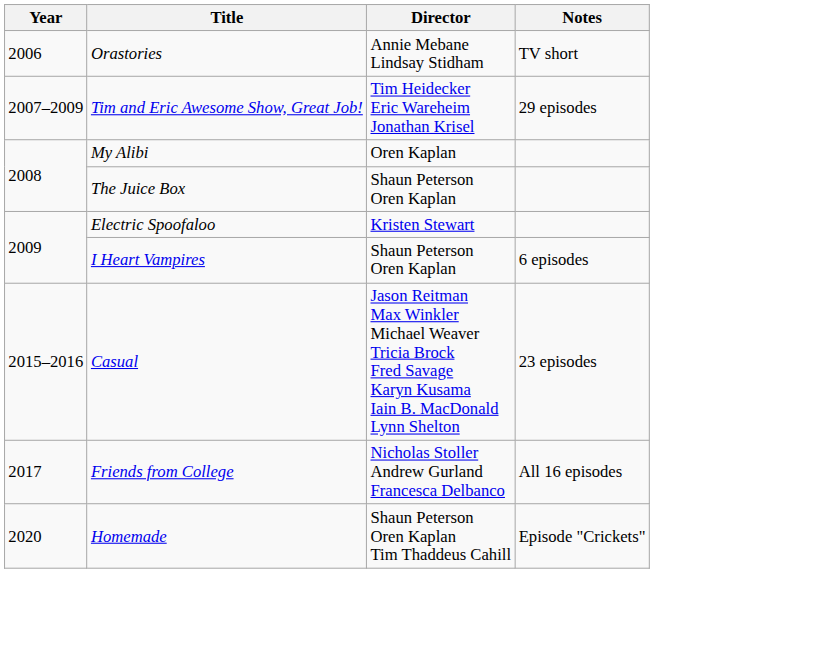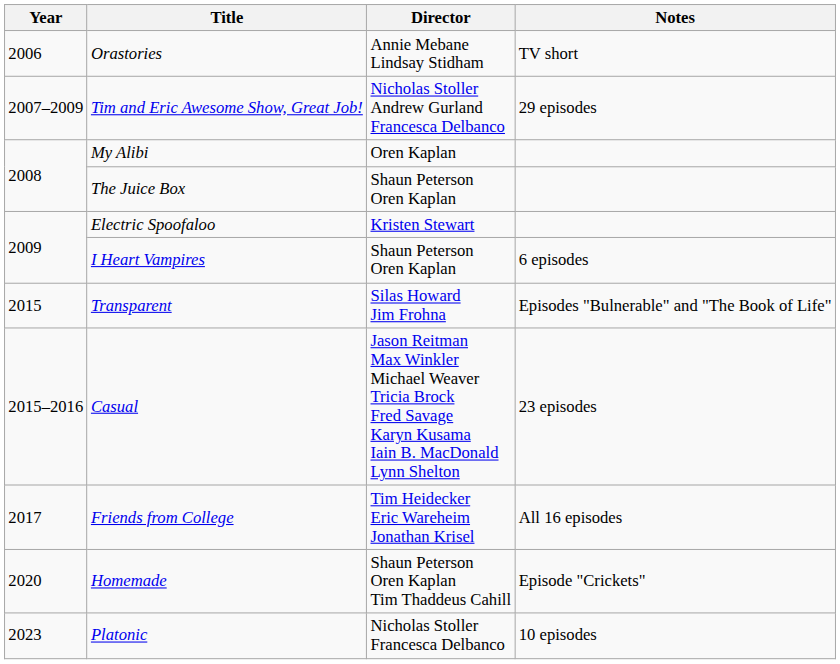 <table class="wikitable">
 <tr>
 <th>Year</th>
 <th>Title</th>
 <th>Director</th>
 <th>Notes</th>
 </tr>
 <tr>
 <td>2006</td>
 <td><em>Orastories</em></td>
 <td>Annie Mebane<br>Lindsay Stidham</td>
 <td>TV short</td>
 </tr>
 <tr>
 <td>2007–2009</td>
 <td><em><a href='#'>Tim and Eric Awesome Show, Great Job!</a></em></td>
-<td><a href='#'>Tim Heidecker</a><br><a href='#'>Eric Wareheim</a><br><a href='#'>Jonathan Krisel</a></td>
+<td><a href='#'>Nicholas Stoller</a><br>Andrew Gurland<br><a href='#'>Francesca Delbanco</a></td>
 <td>29 episodes</td>
 </tr>
 <tr>
 <td rowspan=2>2008</td>
 <td><em>My Alibi</em></td>
 <td>Oren Kaplan</td>
 <td></td>
 </tr>
 <tr>
 <td><em>The Juice Box</em></td>
 <td>Shaun Peterson<br>Oren Kaplan</td>
 <td></td>
 </tr>
 <tr>
 <td rowspan=2>2009</td>
 <td><em>Electric Spoofaloo</em></td>
 <td><a href='#'>Kristen Stewart</a></td>
 <td></td>
 </tr>
 <tr>
 <td><em><a href='#'>I Heart Vampires</a></em></td>
 <td>Shaun Peterson<br>Oren Kaplan</td>
 <td>6 episodes</td>
 </tr>
 <tr>
+<td>2015</td>
+<td><em><a href='#'>Transparent</a></em></td>
+<td><a href='#'>Silas Howard</a><br><a href='#'>Jim Frohna</a></td>
+<td>Episodes "Bulnerable" and "The Book of Life"</td>
+</tr>
+<tr>
 <td>2015–2016</td>
 <td><em><a href='#'>Casual</a></em></td>
 <td><a href='#'>Jason Reitman</a><br><a href='#'>Max Winkler</a><br>Michael Weaver<br><a href='#'>Tricia Brock</a><br><a href='#'>Fred Savage</a><br><a href='#'>Karyn Kusama</a><br><a href='#'>Iain B. MacDonald</a><br><a href='#'>Lynn Shelton</a></td>
 <td>23 episodes</td>
 </tr>
 <tr>
 <td>2017</td>
 <td><em><a href='#'>Friends from College</a></em></td>
-<td><a href='#'>Nicholas Stoller</a><br>Andrew Gurland<br><a href='#'>Francesca Delbanco</a></td>
+<td><a href='#'>Tim Heidecker</a><br><a href='#'>Eric Wareheim</a><br><a href='#'>Jonathan Krisel</a></td>
 <td>All 16 episodes</td>
 </tr>
 <tr>
 <td>2020</td>
 <td><em><a href='#'>Homemade</a></em></td>
 <td>Shaun Peterson<br>Oren Kaplan<br>Tim Thaddeus Cahill</td>
 <td>Episode "Crickets"</td>
 </tr>
+<tr>
+<td>2023</td>
+<td><em><a href='#'>Platonic</a></em></td>
+<td>Nicholas Stoller<br>Francesca Delbanco</td>
+<td>10 episodes</td>
+</tr>
 </table>
